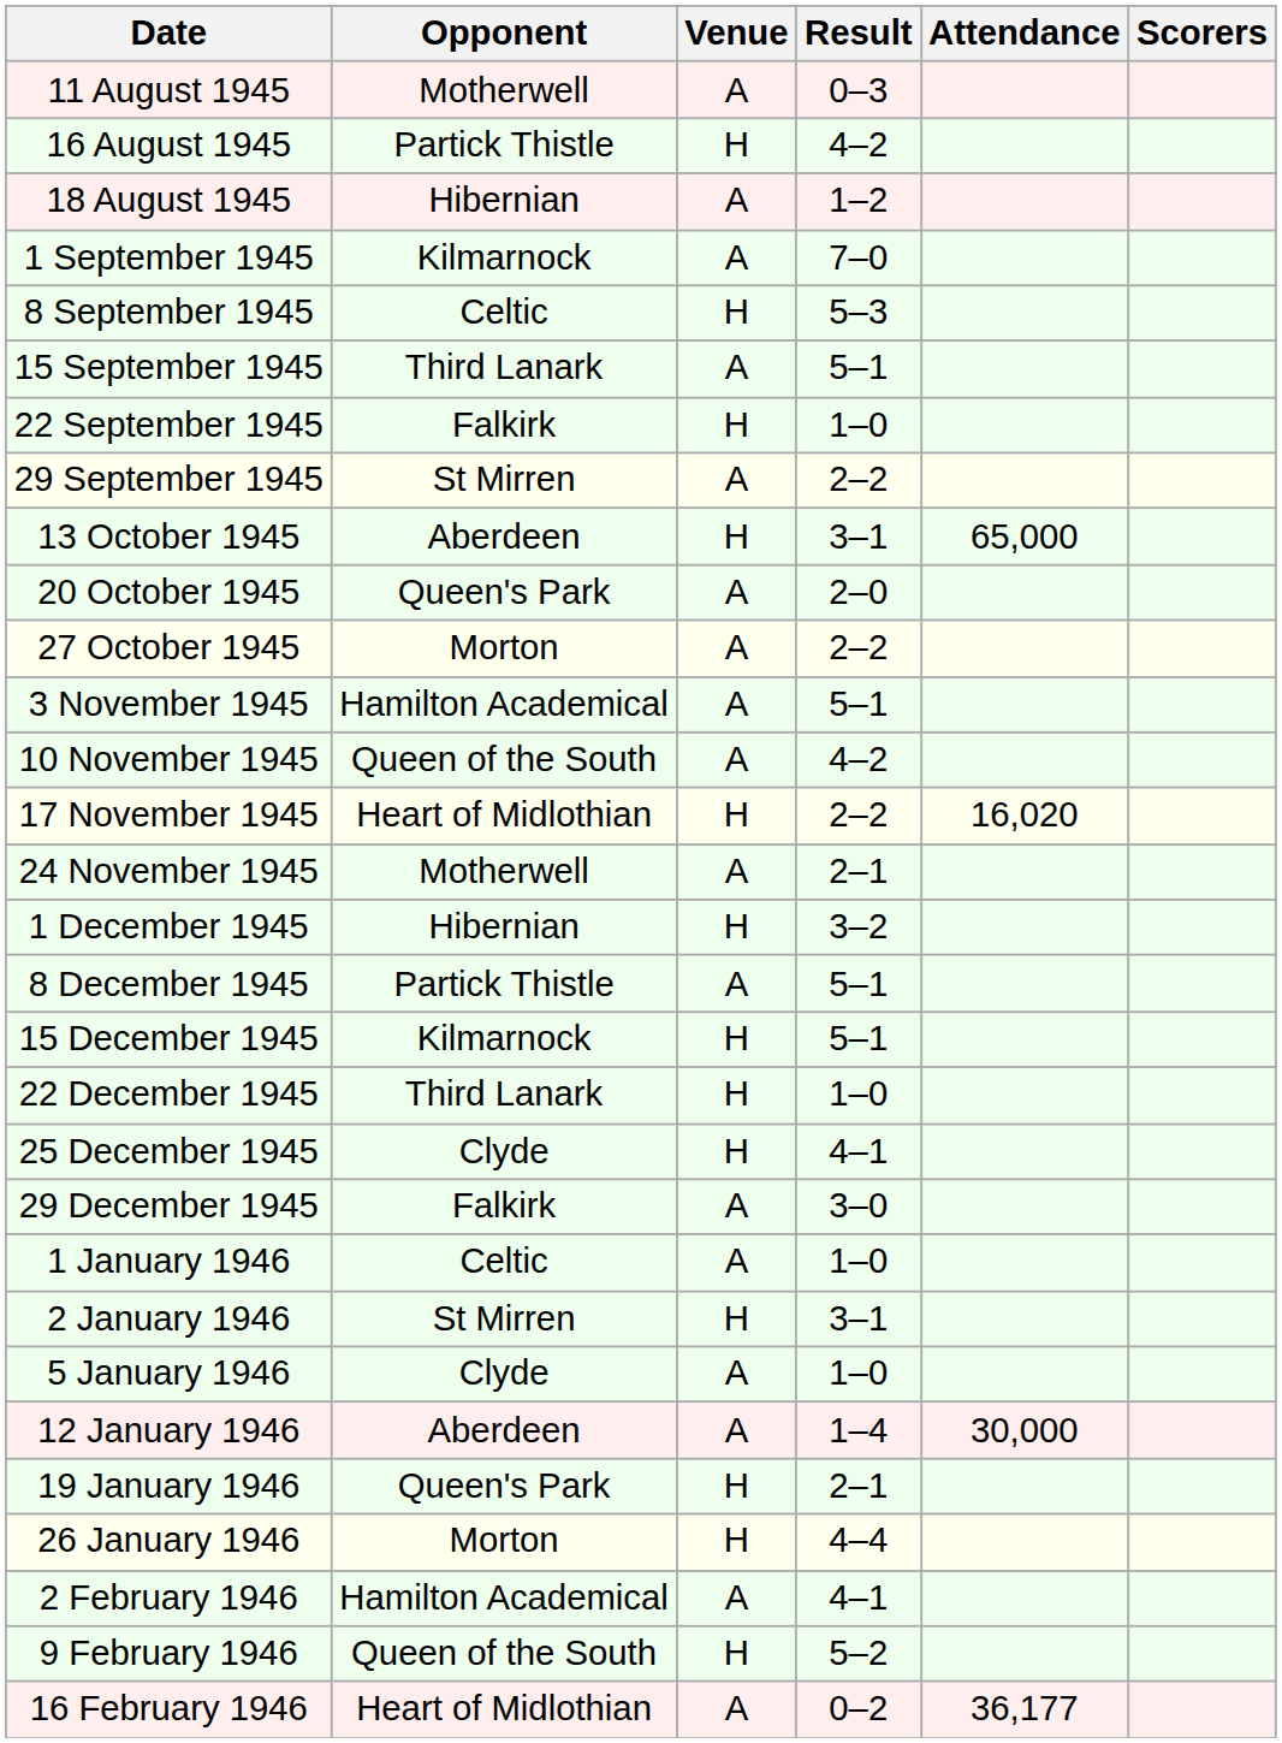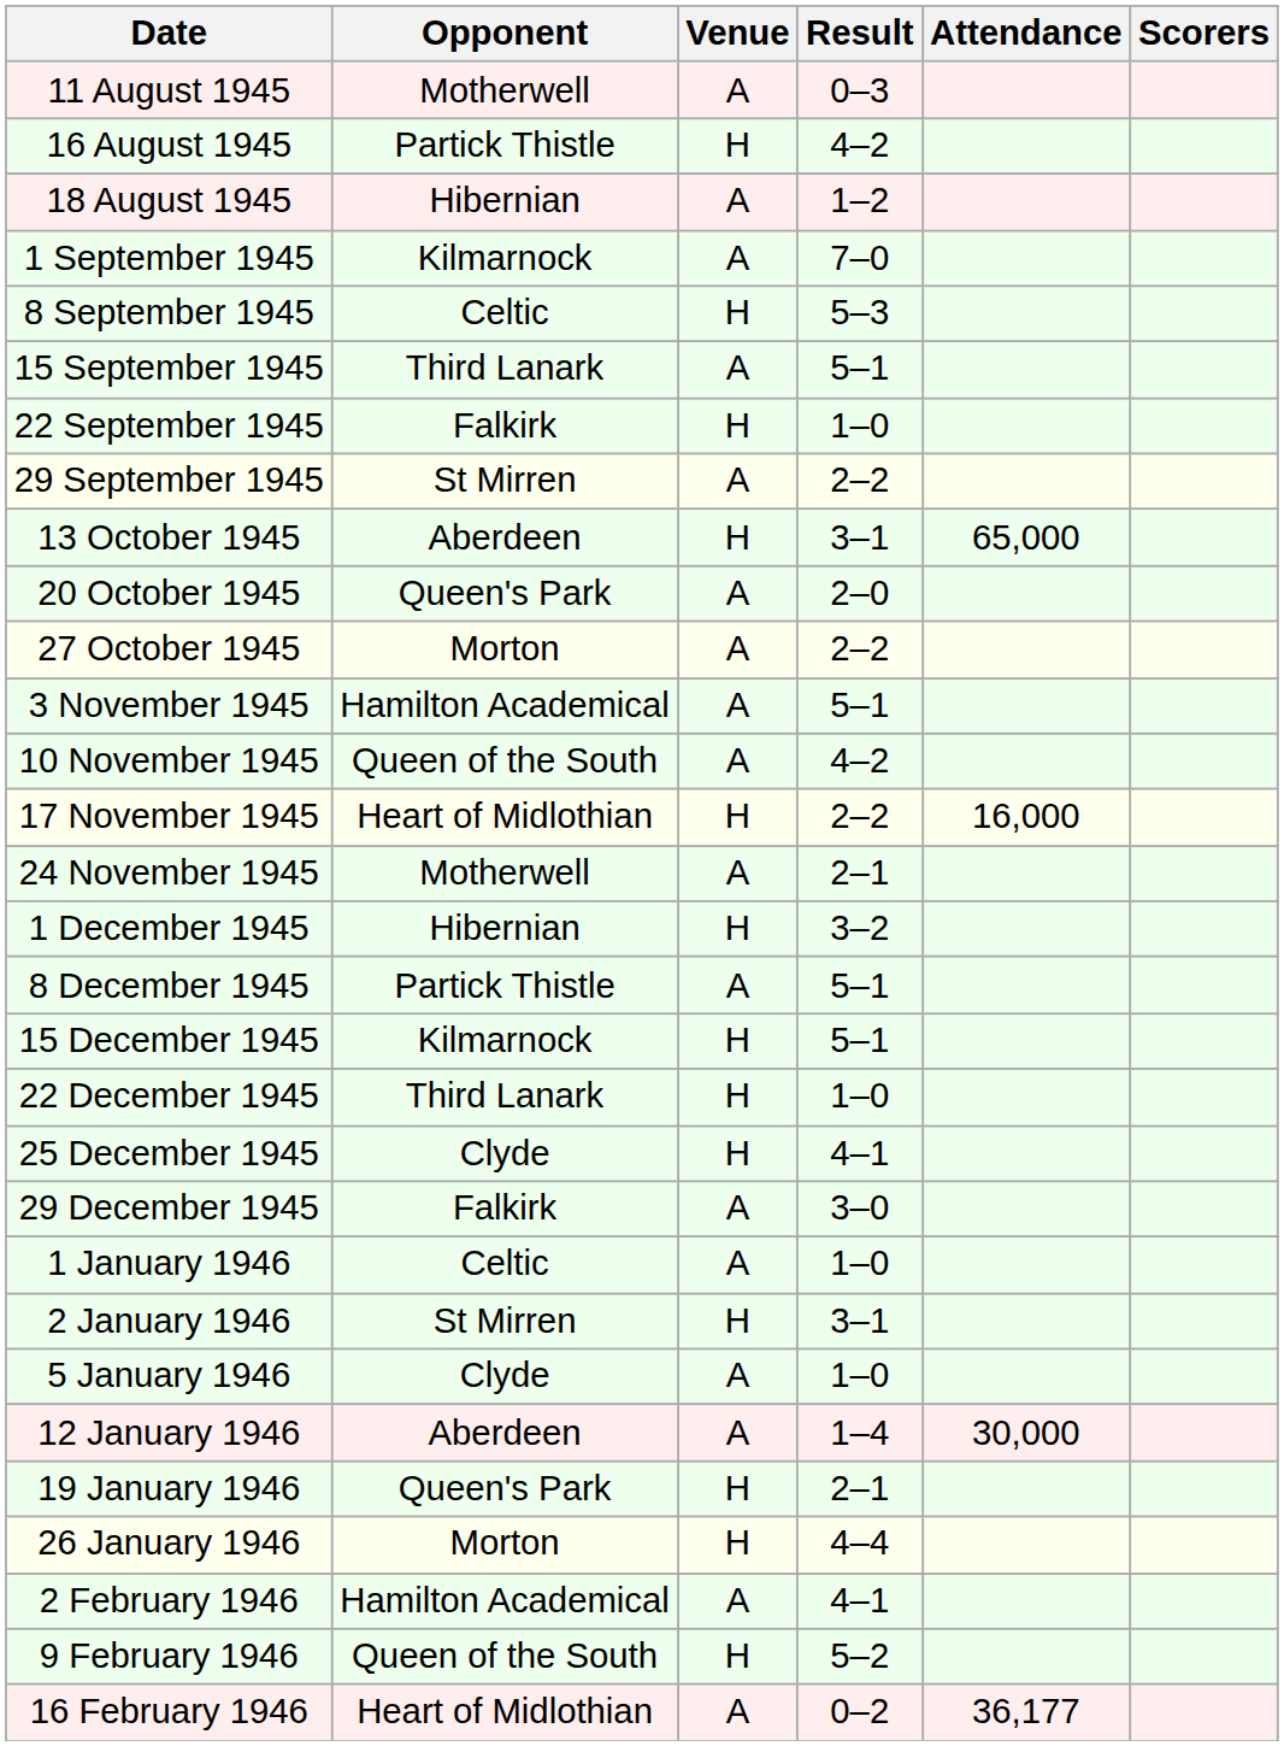 <table class="wikitable sortable" style="font-size:100%; text-align:center">
 <tr>
 <th>Date</th>
 <th>Opponent</th>
 <th>Venue</th>
 <th>Result</th>
 <th>Attendance</th>
 <th>Scorers</th>
 </tr>
 <tr bgcolor = "#FFEEEE">
 <td>11 August 1945</td>
 <td>Motherwell</td>
 <td>A</td>
 <td>0–3</td>
 <td></td>
 <td></td>
 </tr>
 <tr bgcolor = "#EEFFEE">
 <td>16 August 1945</td>
 <td>Partick Thistle</td>
 <td>H</td>
 <td>4–2</td>
 <td></td>
 <td></td>
 </tr>
 <tr bgcolor = "#FFEEEE">
 <td>18 August 1945</td>
 <td>Hibernian</td>
 <td>A</td>
 <td>1–2</td>
 <td></td>
 <td></td>
 </tr>
 <tr bgcolor = "#EEFFEE">
 <td>1 September 1945</td>
 <td>Kilmarnock</td>
 <td>A</td>
 <td>7–0</td>
 <td></td>
 <td></td>
 </tr>
 <tr bgcolor = "#EEFFEE">
 <td>8 September 1945</td>
 <td>Celtic</td>
 <td>H</td>
 <td>5–3</td>
 <td></td>
 <td></td>
 </tr>
 <tr bgcolor = "#EEFFEE">
 <td>15 September 1945</td>
 <td>Third Lanark</td>
 <td>A</td>
 <td>5–1</td>
 <td></td>
 <td></td>
 </tr>
 <tr bgcolor = "#EEFFEE">
 <td>22 September 1945</td>
 <td>Falkirk</td>
 <td>H</td>
 <td>1–0</td>
 <td></td>
 <td></td>
 </tr>
 <tr bgcolor = "#FFFFEE">
 <td>29 September 1945</td>
 <td>St Mirren</td>
 <td>A</td>
 <td>2–2</td>
 <td></td>
 <td></td>
 </tr>
 <tr bgcolor = "#EEFFEE">
 <td>13 October 1945</td>
 <td>Aberdeen</td>
 <td>H</td>
 <td>3–1</td>
 <td>65,000</td>
 <td></td>
 </tr>
 <tr bgcolor = "#EEFFEE">
 <td>20 October 1945</td>
 <td>Queen's Park</td>
 <td>A</td>
 <td>2–0</td>
 <td></td>
 <td></td>
 </tr>
 <tr bgcolor = "#FFFFEE">
 <td>27 October 1945</td>
 <td>Morton</td>
 <td>A</td>
 <td>2–2</td>
 <td></td>
 <td></td>
 </tr>
 <tr bgcolor = "#EEFFEE">
 <td>3 November 1945</td>
 <td>Hamilton Academical</td>
 <td>A</td>
 <td>5–1</td>
 <td></td>
 <td></td>
 </tr>
 <tr bgcolor = "#EEFFEE">
 <td>10 November 1945</td>
 <td>Queen of the South</td>
 <td>A</td>
 <td>4–2</td>
 <td></td>
 <td></td>
 </tr>
 <tr bgcolor = "#FFFFEE">
 <td>17 November 1945</td>
 <td>Heart of Midlothian</td>
 <td>H</td>
 <td>2–2</td>
-<td>16,020</td>
+<td>16,000</td>
 <td></td>
 </tr>
 <tr bgcolor = "#EEFFEE">
 <td>24 November 1945</td>
 <td>Motherwell</td>
 <td>A</td>
 <td>2–1</td>
 <td></td>
 <td></td>
 </tr>
 <tr bgcolor = "#EEFFEE">
 <td>1 December 1945</td>
 <td>Hibernian</td>
 <td>H</td>
 <td>3–2</td>
 <td></td>
 <td></td>
 </tr>
 <tr bgcolor = "#EEFFEE">
 <td>8 December 1945</td>
 <td>Partick Thistle</td>
 <td>A</td>
 <td>5–1</td>
 <td></td>
 <td></td>
 </tr>
 <tr bgcolor = "#EEFFEE">
 <td>15 December 1945</td>
 <td>Kilmarnock</td>
 <td>H</td>
 <td>5–1</td>
 <td></td>
 <td></td>
 </tr>
 <tr bgcolor = "#EEFFEE">
 <td>22 December 1945</td>
 <td>Third Lanark</td>
 <td>H</td>
 <td>1–0</td>
 <td></td>
 <td></td>
 </tr>
 <tr bgcolor = "#EEFFEE">
 <td>25 December 1945</td>
 <td>Clyde</td>
 <td>H</td>
 <td>4–1</td>
 <td></td>
 <td></td>
 </tr>
 <tr bgcolor = "#EEFFEE">
 <td>29 December 1945</td>
 <td>Falkirk</td>
 <td>A</td>
 <td>3–0</td>
 <td></td>
 <td></td>
 </tr>
 <tr bgcolor = "#EEFFEE">
 <td>1 January 1946</td>
 <td>Celtic</td>
 <td>A</td>
 <td>1–0</td>
 <td></td>
 <td></td>
 </tr>
 <tr bgcolor = "#EEFFEE">
 <td>2 January 1946</td>
 <td>St Mirren</td>
 <td>H</td>
 <td>3–1</td>
 <td></td>
 <td></td>
 </tr>
 <tr bgcolor = "#EEFFEE">
 <td>5 January 1946</td>
 <td>Clyde</td>
 <td>A</td>
 <td>1–0</td>
 <td></td>
 <td></td>
 </tr>
 <tr bgcolor = "#FFEEEE">
 <td>12 January 1946</td>
 <td>Aberdeen</td>
 <td>A</td>
 <td>1–4</td>
 <td>30,000</td>
 <td></td>
 </tr>
 <tr bgcolor = "#EEFFEE">
 <td>19 January 1946</td>
 <td>Queen's Park</td>
 <td>H</td>
 <td>2–1</td>
 <td></td>
 <td></td>
 </tr>
 <tr bgcolor = "#FFFFEE">
 <td>26 January 1946</td>
 <td>Morton</td>
 <td>H</td>
 <td>4–4</td>
 <td></td>
 <td></td>
 </tr>
 <tr bgcolor = "#EEFFEE">
 <td>2 February 1946</td>
 <td>Hamilton Academical</td>
 <td>A</td>
 <td>4–1</td>
 <td></td>
 <td></td>
 </tr>
 <tr bgcolor = "#EEFFEE">
 <td>9 February 1946</td>
 <td>Queen of the South</td>
 <td>H</td>
 <td>5–2</td>
 <td></td>
 <td></td>
 </tr>
 <tr bgcolor = "#FFEEEE">
 <td>16 February 1946</td>
 <td>Heart of Midlothian</td>
 <td>A</td>
 <td>0–2</td>
 <td>36,177</td>
 <td></td>
 </tr>
 </table>
